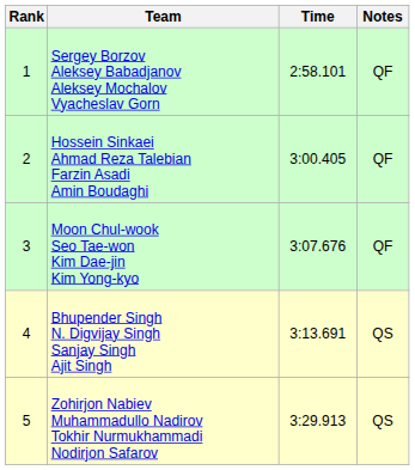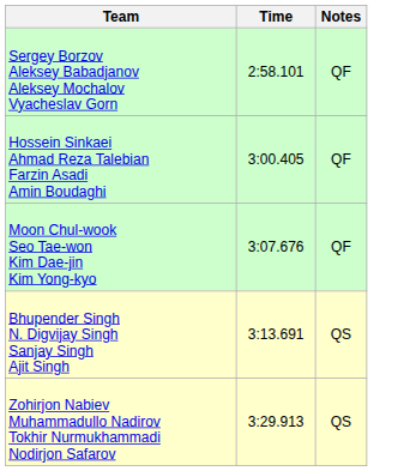 <table class=wikitable style="text-align:center">
 <tr>
-<th width=40>Rank</th>
 <th width=250>Team</th>
 <th width=80>Time</th>
 <th width=50>Notes</th>
 </tr>
 <tr bgcolor="ccffcc">
-<td>1</td>
 <td align=left><br><a href='#'>Sergey Borzov</a><br><a href='#'>Aleksey Babadjanov</a><br><a href='#'>Aleksey Mochalov</a><br><a href='#'>Vyacheslav Gorn</a></td>
 <td>2:58.101</td>
 <td>QF</td>
 </tr>
 <tr bgcolor="ccffcc">
-<td>2</td>
 <td align=left><br><a href='#'>Hossein Sinkaei</a><br><a href='#'>Ahmad Reza Talebian</a><br><a href='#'>Farzin Asadi</a><br><a href='#'>Amin Boudaghi</a></td>
 <td>3:00.405</td>
 <td>QF</td>
 </tr>
 <tr bgcolor="ccffcc">
-<td>3</td>
 <td align=left><br><a href='#'>Moon Chul-wook</a><br><a href='#'>Seo Tae-won</a><br><a href='#'>Kim Dae-jin</a><br><a href='#'>Kim Yong-kyo</a></td>
 <td>3:07.676</td>
 <td>QF</td>
 </tr>
 <tr bgcolor="#ffffcc">
-<td>4</td>
 <td align=left><br><a href='#'>Bhupender Singh</a><br><a href='#'>N. Digvijay Singh</a><br><a href='#'>Sanjay Singh</a><br><a href='#'>Ajit Singh</a></td>
 <td>3:13.691</td>
 <td>QS</td>
 </tr>
 <tr bgcolor="#ffffcc">
-<td>5</td>
 <td align=left><br><a href='#'>Zohirjon Nabiev</a><br><a href='#'>Muhammadullo Nadirov</a><br><a href='#'>Tokhir Nurmukhammadi</a><br><a href='#'>Nodirjon Safarov</a></td>
 <td>3:29.913</td>
 <td>QS</td>
 </tr>
 </table>
